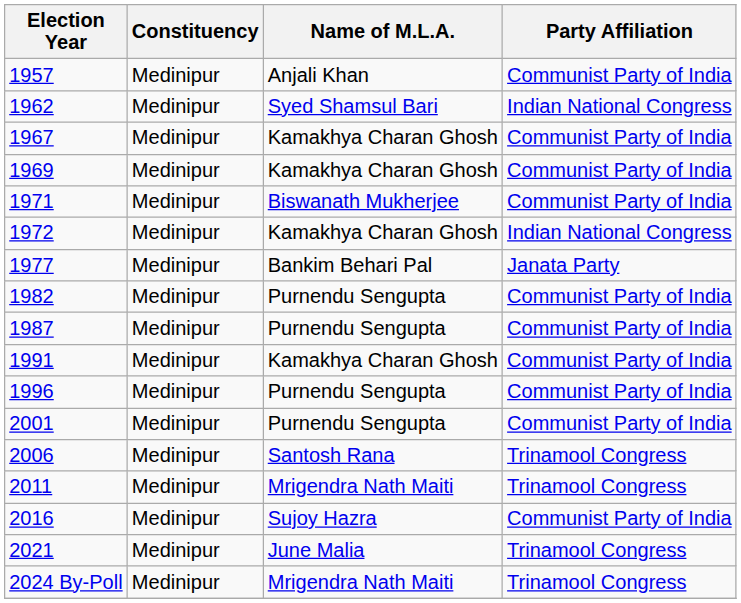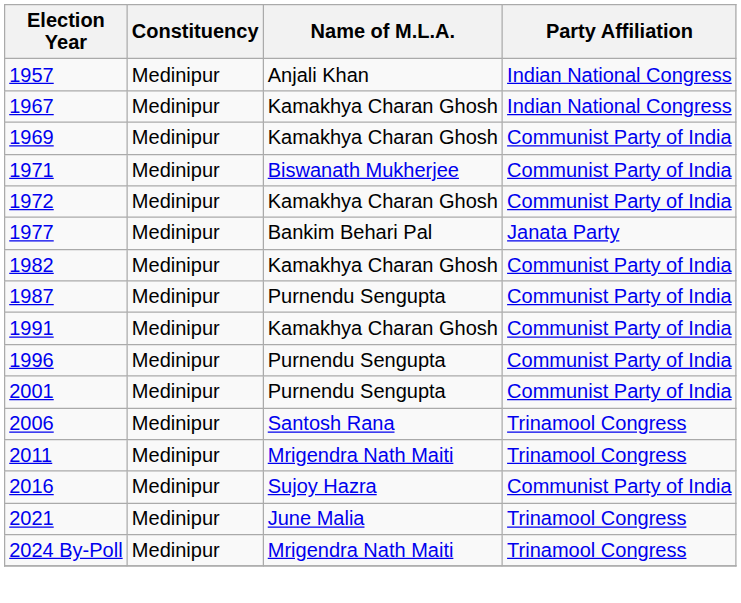 <table class="wikitable sortable"ìÍĦĤĠčw>
 <tr>
 <th>Election<br> Year</th>
 <th>Constituency</th>
 <th>Name of M.L.A.</th>
 <th>Party Affiliation</th>
 </tr>
 <tr>
 <td><a href='#'>1957</a></td>
 <td>Medinipur</td>
 <td>Anjali Khan</td>
-<td><a href='#'>Communist Party of India</a></td>
-</tr>
-<tr>
-<td><a href='#'>1962</a></td>
-<td>Medinipur</td>
-<td><a href='#'>Syed Shamsul Bari</a></td>
 <td><a href='#'>Indian National Congress</a></td>
 </tr>
 <tr>
 <td><a href='#'>1967</a></td>
 <td>Medinipur</td>
 <td>Kamakhya Charan Ghosh</td>
-<td><a href='#'>Communist Party of India</a></td>
+<td><a href='#'>Indian National Congress</a></td>
 </tr>
 <tr>
 <td><a href='#'>1969</a></td>
 <td>Medinipur</td>
 <td>Kamakhya Charan Ghosh</td>
 <td><a href='#'>Communist Party of India</a></td>
 </tr>
 <tr>
 <td><a href='#'>1971</a></td>
 <td>Medinipur</td>
 <td><a href='#'>Biswanath Mukherjee</a></td>
 <td><a href='#'>Communist Party of India</a></td>
 </tr>
 <tr>
 <td><a href='#'>1972</a></td>
 <td>Medinipur</td>
 <td>Kamakhya Charan Ghosh</td>
-<td><a href='#'>Indian National Congress</a></td>
+<td><a href='#'>Communist Party of India</a></td>
 </tr>
 <tr>
 <td><a href='#'>1977</a></td>
 <td>Medinipur</td>
 <td>Bankim Behari Pal</td>
 <td><a href='#'>Janata Party</a></td>
 </tr>
 <tr>
 <td><a href='#'>1982</a></td>
 <td>Medinipur</td>
-<td>Purnendu Sengupta</td>
+<td>Kamakhya Charan Ghosh</td>
 <td><a href='#'>Communist Party of India</a></td>
 </tr>
 <tr>
 <td><a href='#'>1987</a></td>
 <td>Medinipur</td>
 <td>Purnendu Sengupta</td>
 <td><a href='#'>Communist Party of India</a></td>
 </tr>
 <tr>
 <td><a href='#'>1991</a></td>
 <td>Medinipur</td>
 <td>Kamakhya Charan Ghosh</td>
 <td><a href='#'>Communist Party of India</a></td>
 </tr>
 <tr>
 <td><a href='#'>1996</a></td>
 <td>Medinipur</td>
 <td>Purnendu Sengupta</td>
 <td><a href='#'>Communist Party of India</a></td>
 </tr>
 <tr>
 <td><a href='#'>2001</a></td>
 <td>Medinipur</td>
 <td>Purnendu Sengupta</td>
 <td><a href='#'>Communist Party of India</a></td>
 </tr>
 <tr>
 <td><a href='#'>2006</a></td>
 <td>Medinipur</td>
 <td><a href='#'>Santosh Rana</a></td>
 <td><a href='#'>Trinamool Congress</a></td>
 </tr>
 <tr>
 <td><a href='#'>2011</a></td>
 <td>Medinipur</td>
 <td><a href='#'>Mrigendra Nath Maiti</a></td>
 <td><a href='#'>Trinamool Congress</a></td>
 </tr>
 <tr>
 <td><a href='#'>2016</a></td>
 <td>Medinipur</td>
 <td><a href='#'>Sujoy Hazra</a></td>
 <td><a href='#'>Communist Party of India</a></td>
 </tr>
 <tr>
 <td><a href='#'>2021</a></td>
 <td>Medinipur</td>
 <td><a href='#'>June Malia</a></td>
 <td><a href='#'>Trinamool Congress</a></td>
 </tr>
 <tr>
 <td><a href='#'>2024 By-Poll</a></td>
 <td>Medinipur</td>
 <td><a href='#'>Mrigendra Nath Maiti</a></td>
 <td><a href='#'>Trinamool Congress</a></td>
 </tr>
 <tr>
 </tr>
 </table>
